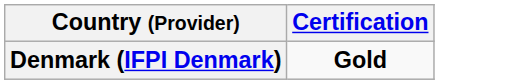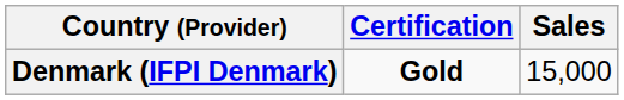 <table class="wikitable plainrowheaders" style="text-align:center">
 <tr>
 <th>Country <small>(Provider)</small></th>
 <th><a href='#'>Certification</a></th>
+<th>Sales</th>
 </tr>
 <tr>
 <th scope="row">Denmark (<a href='#'>IFPI Denmark</a>)</th>
 <td><strong>Gold</strong></td>
+<td>15,000</td>
 </tr>
 </table>
